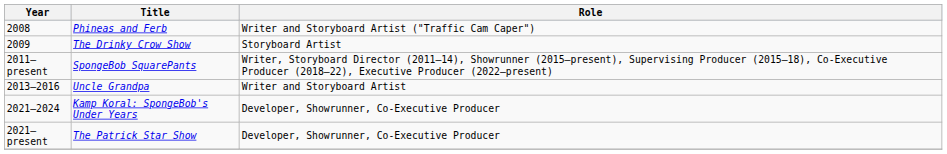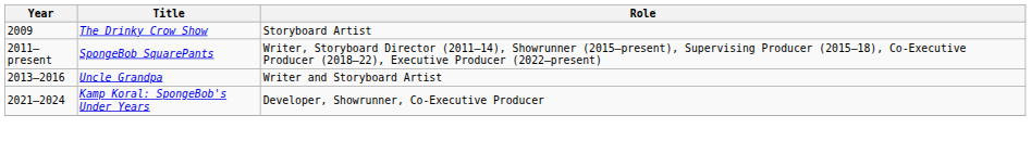 <table class="wikitable">
 <tr style="background:#b0c4de; text-align:center;">
 <th>Year</th>
 <th>Title</th>
 <th>Role</th>
-</tr>
-<tr>
-<td>2008</td>
-<td><em><a href='#'>Phineas and Ferb</a></em></td>
-<td>Writer and Storyboard Artist ("Traffic Cam Caper")</td>
 </tr>
 <tr>
 <td>2009</td>
 <td><em><a href='#'>The Drinky Crow Show</a></em></td>
 <td>Storyboard Artist</td>
 </tr>
 <tr>
 <td>2011–present</td>
 <td><em><a href='#'>SpongeBob SquarePants</a></em></td>
 <td>Writer, Storyboard Director (2011–14), Showrunner (2015–present), Supervising Producer (2015–18), Co-Executive Producer (2018–22), Executive Producer (2022–present)</td>
 </tr>
 <tr>
 <td>2013–2016</td>
 <td><em><a href='#'>Uncle Grandpa</a></em></td>
 <td>Writer and Storyboard Artist</td>
 </tr>
 <tr>
 <td>2021–2024</td>
 <td><em><a href='#'>Kamp Koral: SpongeBob's Under Years</a></em></td>
 <td>Developer, Showrunner, Co-Executive Producer</td>
 </tr>
 <tr>
-<td>2021–present</td>
-<td><em><a href='#'>The Patrick Star Show</a></em></td>
-<td>Developer, Showrunner, Co-Executive Producer</td>
-</tr>
-<tr>
 </tr>
 </table>
